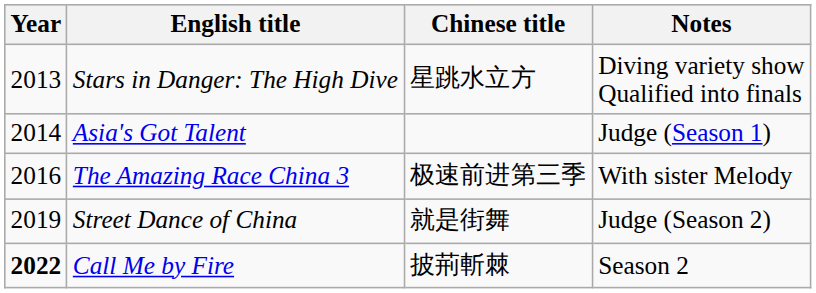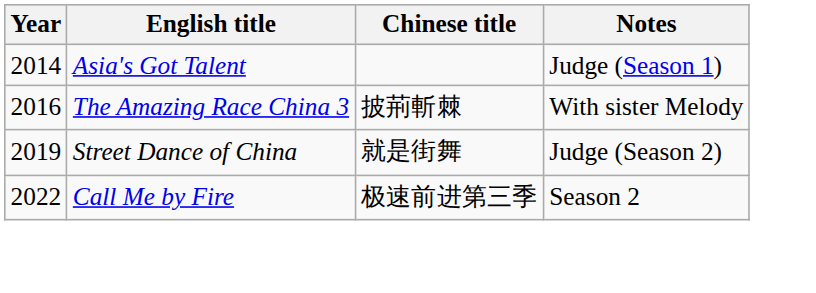 <table class="wikitable sortable">
 <tr>
 <th>Year</th>
 <th>English title</th>
 <th>Chinese title</th>
 <th>Notes</th>
-</tr>
-<tr>
-<td>2013</td>
-<td><em>Stars in Danger: The High Dive</em></td>
-<td>星跳水立方</td>
-<td>Diving variety show<br>Qualified into finals</td>
 </tr>
 <tr>
 <td>2014</td>
 <td><em><a href='#'>Asia's Got Talent</a></em></td>
 <td></td>
 <td>Judge (<a href='#'>Season 1</a>)</td>
 </tr>
 <tr>
 <td>2016</td>
 <td><em><a href='#'>The Amazing Race China 3</a></em></td>
-<td>极速前进第三季</td>
+<td>披荊斬棘</td>
 <td>With sister Melody</td>
 </tr>
 <tr>
 <td>2019</td>
 <td><em>Street Dance of China</em></td>
 <td>就是街舞</td>
 <td>Judge (Season 2)</td>
 </tr>
 <tr>
-<td><strong>2022</strong></td>
+<td>2022</td>
 <td><em><a href='#'>Call Me by Fire</a></em></td>
-<td>披荊斬棘</td>
+<td>极速前进第三季</td>
 <td>Season 2</td>
 </tr>
 </table>
